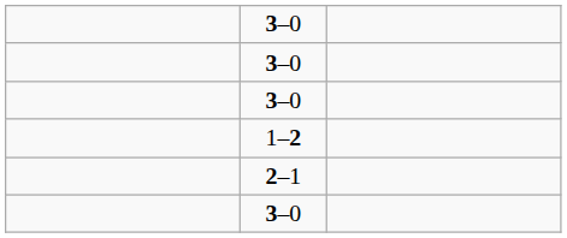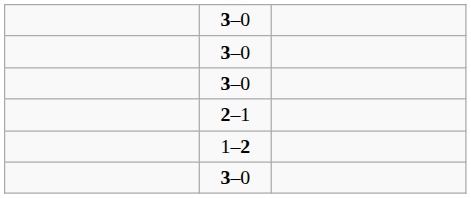 <table class="wikitable">
 <tr>
 <td width=150><strong></strong></td>
 <td style="width:50px" align=center><strong>3</strong>–0</td>
 <td width=150></td>
 </tr>
 <tr>
 <td width=150><strong></strong></td>
 <td style="width:50px" align=center><strong>3</strong>–0</td>
 <td width=150></td>
 </tr>
 <tr>
 <td width=150><strong></strong></td>
 <td style="width:50px" align=center><strong>3</strong>–0</td>
 <td width=150></td>
 </tr>
 <tr>
+<td width=150><strong></strong></td>
+<td style="width:50px" align=center><strong>2</strong>–1</td>
+<td width=150></td>
+</tr>
+<tr>
 <td width=150></td>
 <td style="width:50px" align=center>1–<strong>2</strong></td>
 <td width=150><strong></strong></td>
-</tr>
-<tr>
-<td width=150><strong></strong></td>
-<td style="width:50px" align=center><strong>2</strong>–1</td>
-<td width=150></td>
 </tr>
 <tr>
 <td width=150><strong></strong></td>
 <td style="width:50px" align=center><strong>3</strong>–0</td>
 <td width=150></td>
 </tr>
 </table>
